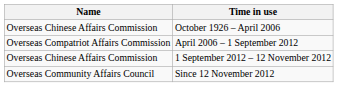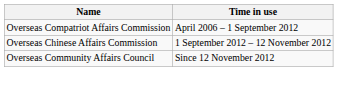 <table class=wikitable>
 <tr>
 <th>Name</th>
 <th>Time in use</th>
-</tr>
-<tr>
-<td>Overseas Chinese Affairs Commission</td>
-<td>October 1926 – April 2006</td>
 </tr>
 <tr>
 <td>Overseas Compatriot Affairs Commission</td>
 <td>April 2006 – 1 September 2012</td>
 </tr>
 <tr>
 <td>Overseas Chinese Affairs Commission</td>
 <td>1 September 2012 – 12 November 2012</td>
 </tr>
 <tr>
 <td>Overseas Community Affairs Council</td>
 <td>Since 12 November 2012</td>
 </tr>
 </table>
